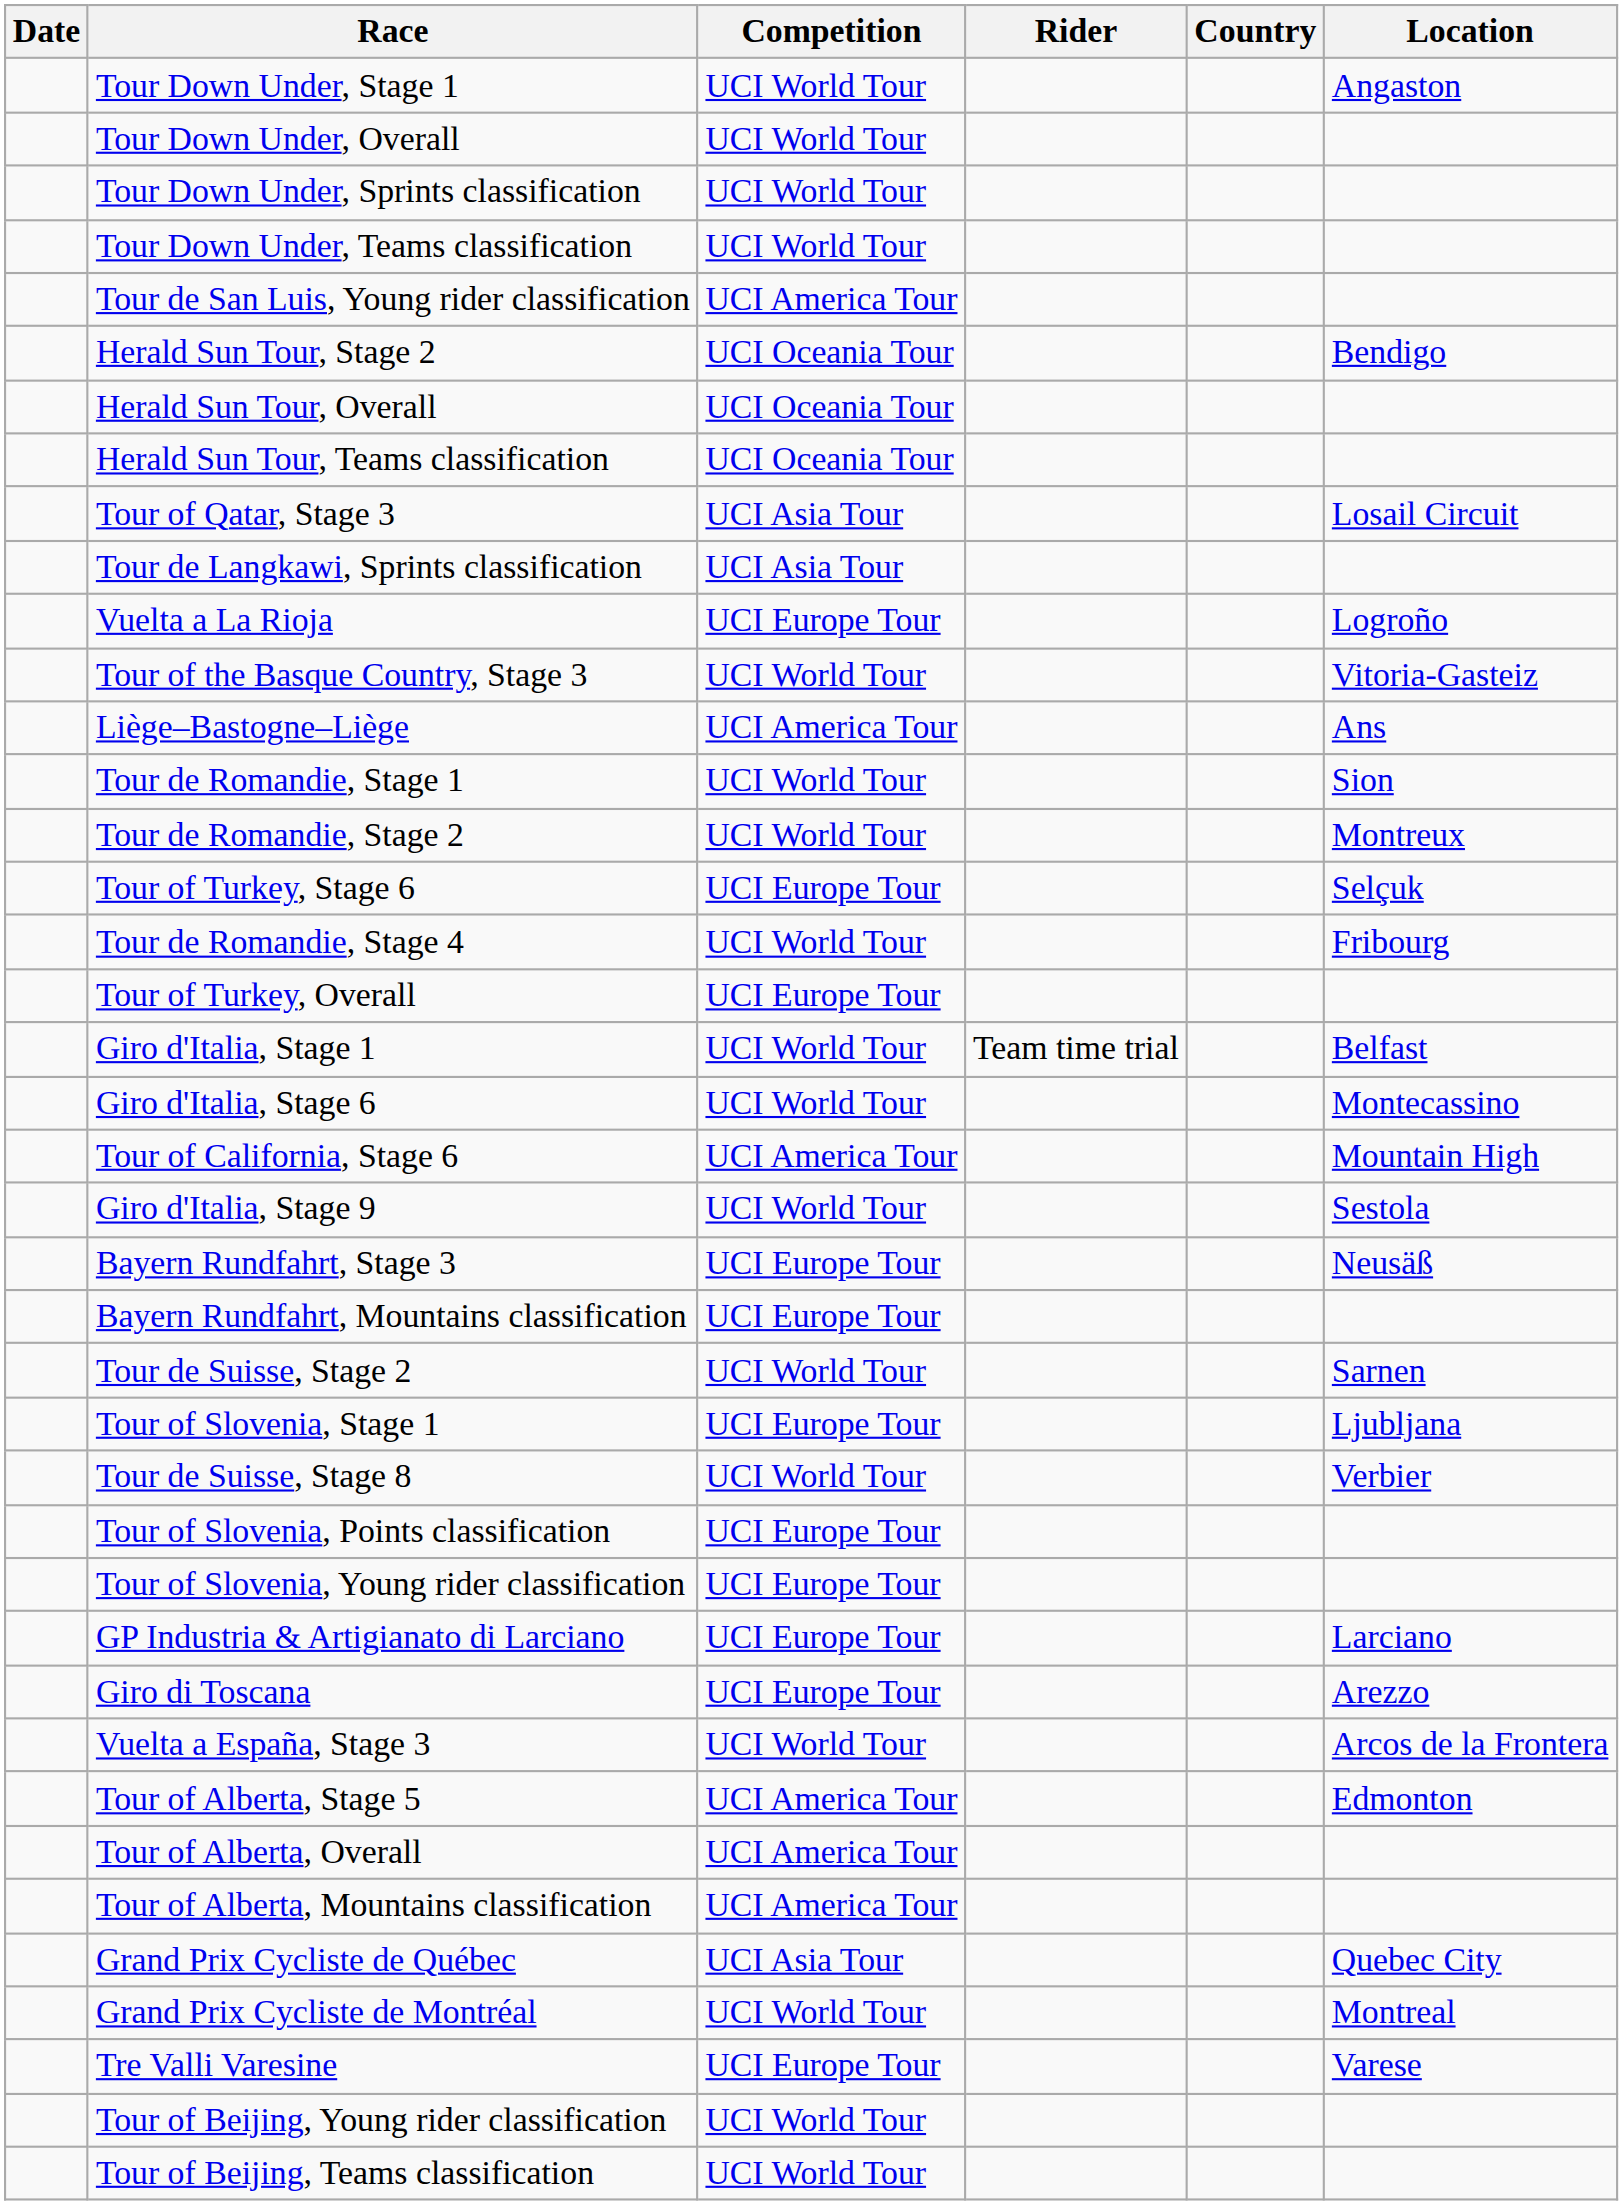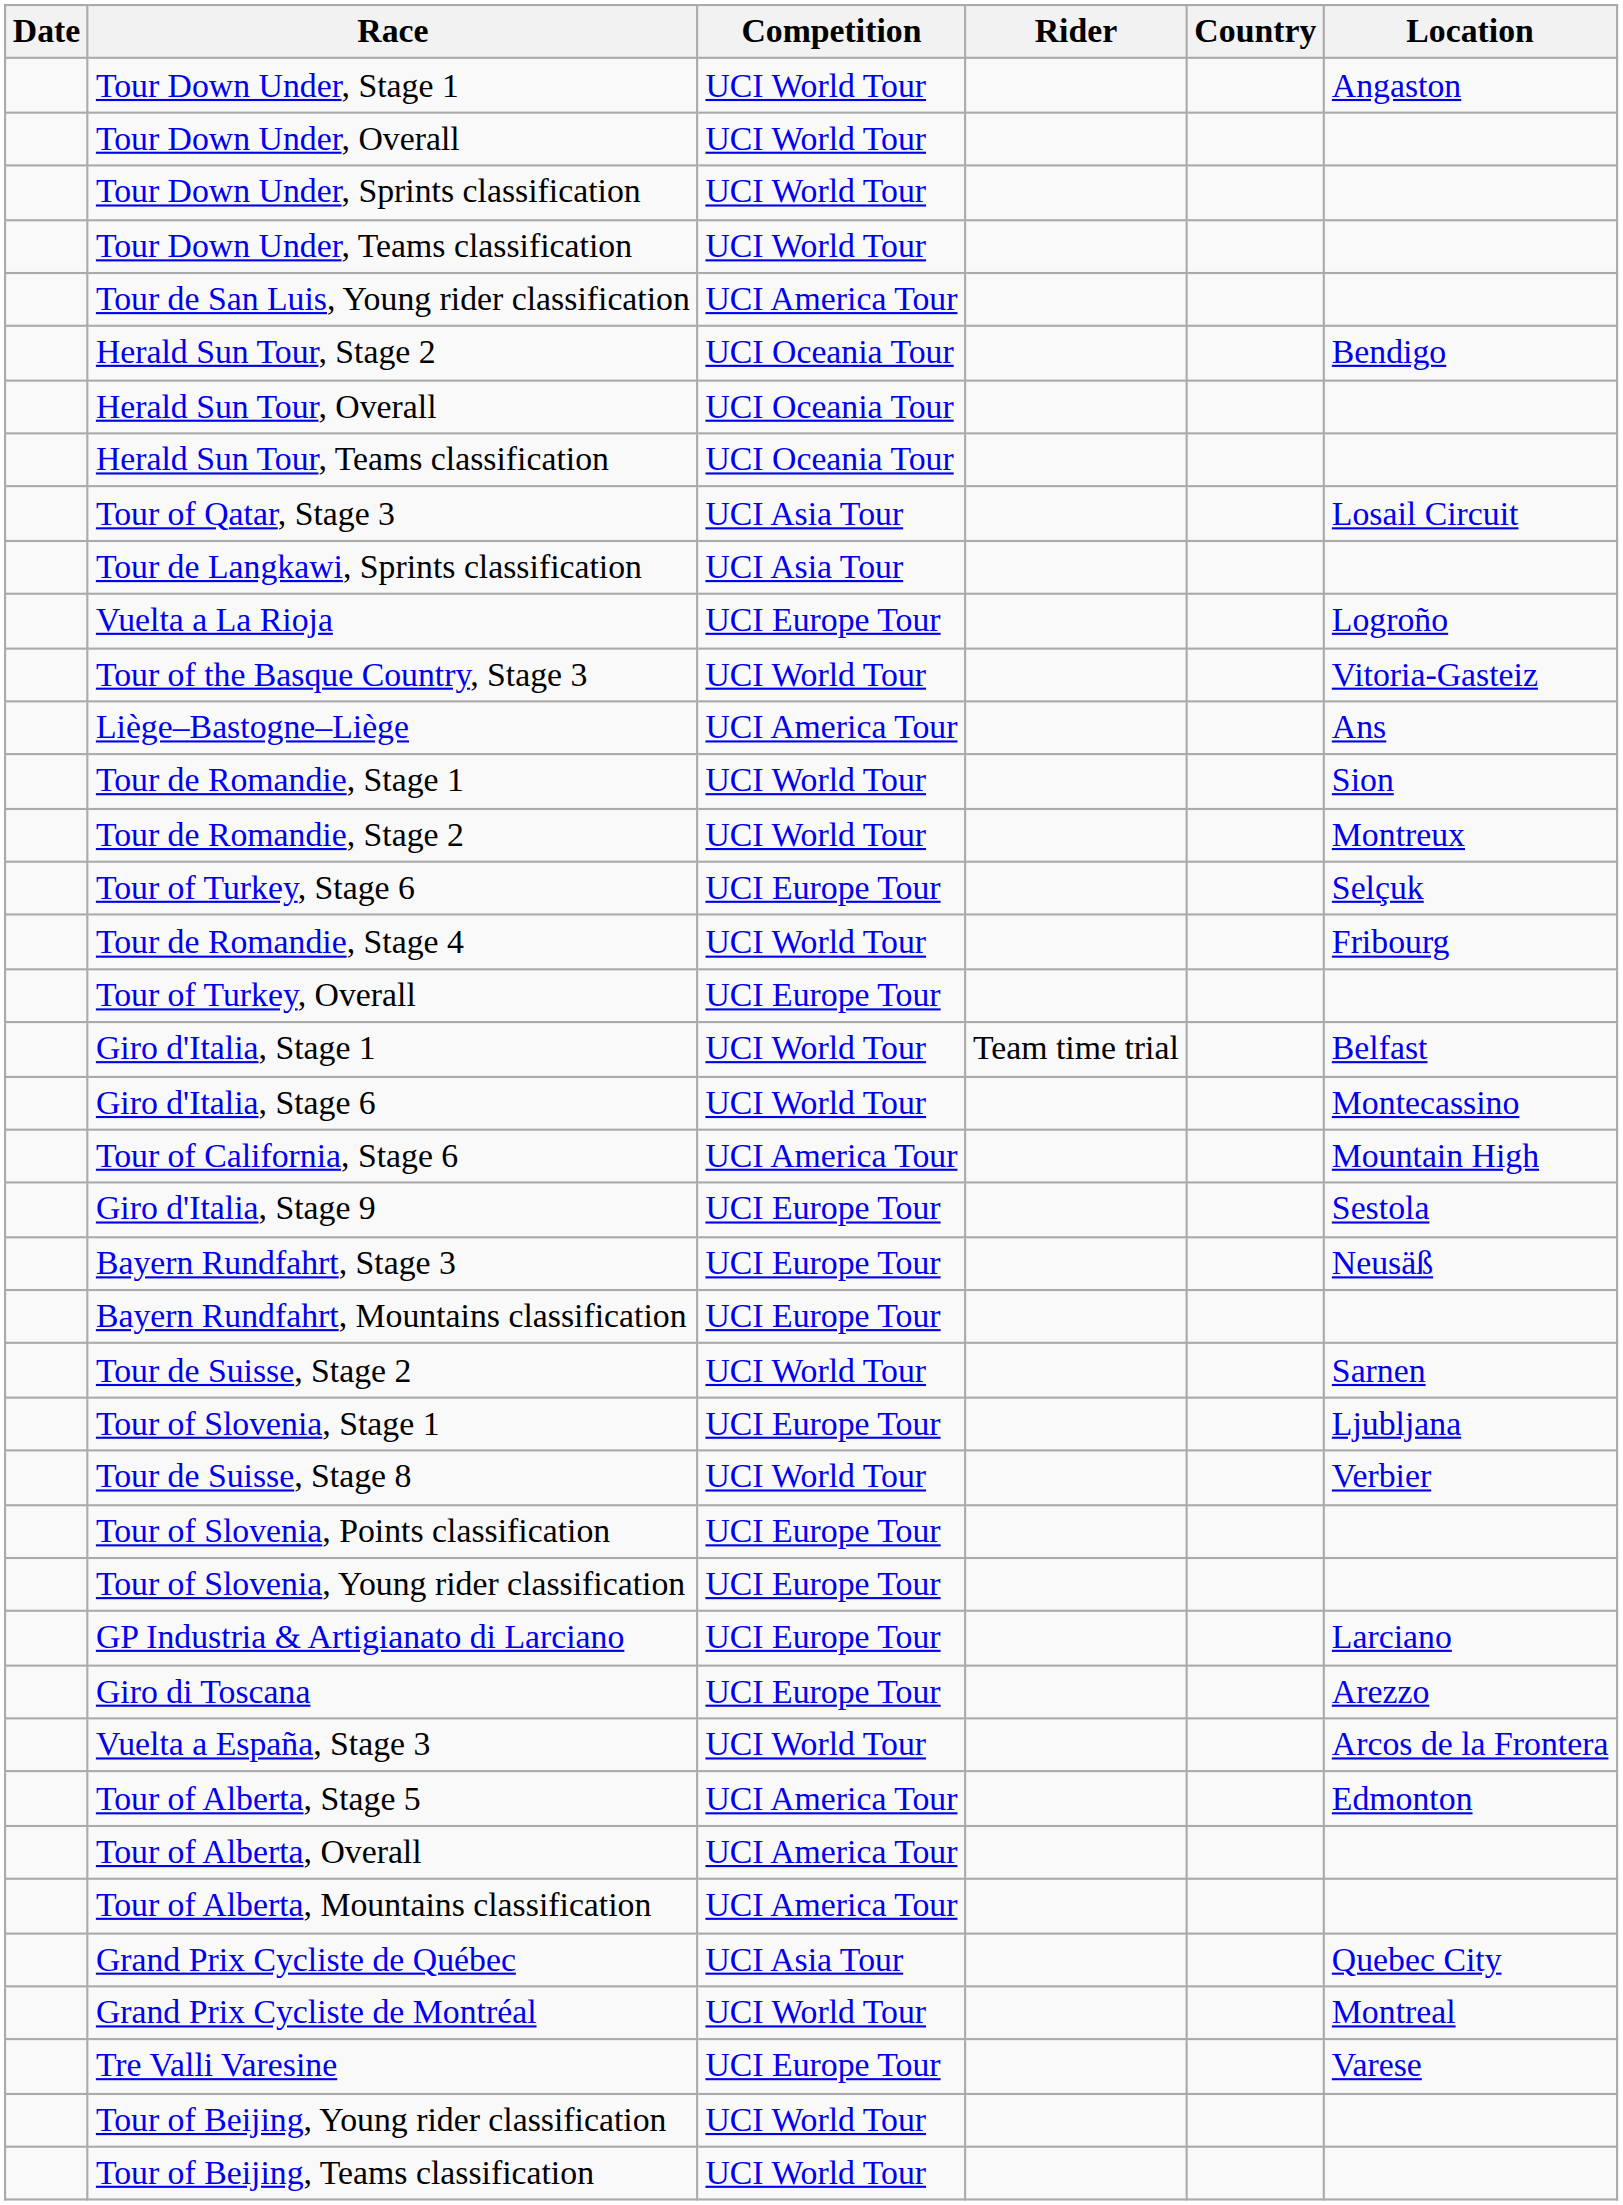 <table class="wikitable sortable">
 <tr>
 <th>Date</th>
 <th>Race</th>
 <th>Competition</th>
 <th>Rider</th>
 <th>Country</th>
 <th>Location</th>
 </tr>
 <tr>
 <td></td>
 <td><a href='#'>Tour Down Under</a>, Stage 1</td>
 <td><a href='#'>UCI World Tour</a></td>
 <td></td>
 <td></td>
 <td><a href='#'>Angaston</a></td>
 </tr>
 <tr>
 <td></td>
 <td><a href='#'>Tour Down Under</a>, Overall</td>
 <td><a href='#'>UCI World Tour</a></td>
 <td></td>
 <td></td>
 <td></td>
 </tr>
 <tr>
 <td></td>
 <td><a href='#'>Tour Down Under</a>, Sprints classification</td>
 <td><a href='#'>UCI World Tour</a></td>
 <td></td>
 <td></td>
 <td></td>
 </tr>
 <tr>
 <td></td>
 <td><a href='#'>Tour Down Under</a>, Teams classification</td>
 <td><a href='#'>UCI World Tour</a></td>
 <td align="center"></td>
 <td></td>
 <td></td>
 </tr>
 <tr>
 <td></td>
 <td><a href='#'>Tour de San Luis</a>, Young rider classification</td>
 <td><a href='#'>UCI America Tour</a></td>
 <td></td>
 <td></td>
 <td></td>
 </tr>
 <tr>
 <td></td>
 <td><a href='#'>Herald Sun Tour</a>, Stage 2</td>
 <td><a href='#'>UCI Oceania Tour</a></td>
 <td></td>
 <td></td>
 <td><a href='#'>Bendigo</a></td>
 </tr>
 <tr>
 <td></td>
 <td><a href='#'>Herald Sun Tour</a>, Overall</td>
 <td><a href='#'>UCI Oceania Tour</a></td>
 <td></td>
 <td></td>
 <td></td>
 </tr>
 <tr>
 <td></td>
 <td><a href='#'>Herald Sun Tour</a>, Teams classification</td>
 <td><a href='#'>UCI Oceania Tour</a></td>
 <td align="center"></td>
 <td></td>
 <td></td>
 </tr>
 <tr>
 <td></td>
 <td><a href='#'>Tour of Qatar</a>, Stage 3</td>
 <td><a href='#'>UCI Asia Tour</a></td>
 <td></td>
 <td></td>
 <td><a href='#'>Losail Circuit</a></td>
 </tr>
 <tr>
 <td></td>
 <td><a href='#'>Tour de Langkawi</a>, Sprints classification</td>
 <td><a href='#'>UCI Asia Tour</a></td>
 <td></td>
 <td></td>
 <td></td>
 </tr>
 <tr>
 <td></td>
 <td><a href='#'>Vuelta a La Rioja</a></td>
 <td><a href='#'>UCI Europe Tour</a></td>
 <td></td>
 <td></td>
 <td><a href='#'>Logroño</a></td>
 </tr>
 <tr>
 <td></td>
 <td><a href='#'>Tour of the Basque Country</a>, Stage 3</td>
 <td><a href='#'>UCI World Tour</a></td>
 <td></td>
 <td></td>
 <td><a href='#'>Vitoria-Gasteiz</a></td>
 </tr>
 <tr>
 <td></td>
 <td><a href='#'>Liège–Bastogne–Liège</a></td>
 <td><a href='#'>UCI America Tour</a></td>
 <td></td>
 <td></td>
 <td><a href='#'>Ans</a></td>
 </tr>
 <tr>
 <td></td>
 <td><a href='#'>Tour de Romandie</a>, Stage 1</td>
 <td><a href='#'>UCI World Tour</a></td>
 <td></td>
 <td></td>
 <td><a href='#'>Sion</a></td>
 </tr>
 <tr>
 <td></td>
 <td><a href='#'>Tour de Romandie</a>, Stage 2</td>
 <td><a href='#'>UCI World Tour</a></td>
 <td></td>
 <td></td>
 <td><a href='#'>Montreux</a></td>
 </tr>
 <tr>
 <td></td>
 <td><a href='#'>Tour of Turkey</a>, Stage 6</td>
 <td><a href='#'>UCI Europe Tour</a></td>
 <td></td>
 <td></td>
 <td><a href='#'>Selçuk</a></td>
 </tr>
 <tr>
 <td></td>
 <td><a href='#'>Tour de Romandie</a>, Stage 4</td>
 <td><a href='#'>UCI World Tour</a></td>
 <td></td>
 <td></td>
 <td><a href='#'>Fribourg</a></td>
 </tr>
 <tr>
 <td></td>
 <td><a href='#'>Tour of Turkey</a>, Overall</td>
 <td><a href='#'>UCI Europe Tour</a></td>
 <td></td>
 <td></td>
 <td></td>
 </tr>
 <tr>
 <td></td>
 <td><a href='#'>Giro d'Italia</a>, Stage 1</td>
 <td><a href='#'>UCI World Tour</a></td>
 <td>Team time trial</td>
 <td></td>
 <td><a href='#'>Belfast</a></td>
 </tr>
 <tr>
 <td></td>
 <td><a href='#'>Giro d'Italia</a>, Stage 6</td>
 <td><a href='#'>UCI World Tour</a></td>
 <td></td>
 <td></td>
 <td><a href='#'>Montecassino</a></td>
 </tr>
 <tr>
 <td></td>
 <td><a href='#'>Tour of California</a>, Stage 6</td>
 <td><a href='#'>UCI America Tour</a></td>
 <td></td>
 <td></td>
 <td><a href='#'>Mountain High</a></td>
 </tr>
 <tr>
 <td></td>
 <td><a href='#'>Giro d'Italia</a>, Stage 9</td>
-<td><a href='#'>UCI World Tour</a></td>
+<td><a href='#'>UCI Europe Tour</a></td>
 <td></td>
 <td></td>
 <td><a href='#'>Sestola</a></td>
 </tr>
 <tr>
 <td></td>
 <td><a href='#'>Bayern Rundfahrt</a>, Stage 3</td>
 <td><a href='#'>UCI Europe Tour</a></td>
 <td></td>
 <td></td>
 <td><a href='#'>Neusäß</a></td>
 </tr>
 <tr>
 <td></td>
 <td><a href='#'>Bayern Rundfahrt</a>, Mountains classification</td>
 <td><a href='#'>UCI Europe Tour</a></td>
 <td></td>
 <td></td>
 <td></td>
 </tr>
 <tr>
 <td></td>
 <td><a href='#'>Tour de Suisse</a>, Stage 2</td>
 <td><a href='#'>UCI World Tour</a></td>
 <td></td>
 <td></td>
 <td><a href='#'>Sarnen</a></td>
 </tr>
 <tr>
 <td></td>
 <td><a href='#'>Tour of Slovenia</a>, Stage 1</td>
 <td><a href='#'>UCI Europe Tour</a></td>
 <td></td>
 <td></td>
 <td><a href='#'>Ljubljana</a></td>
 </tr>
 <tr>
 <td></td>
 <td><a href='#'>Tour de Suisse</a>, Stage 8</td>
 <td><a href='#'>UCI World Tour</a></td>
 <td></td>
 <td></td>
 <td><a href='#'>Verbier</a></td>
 </tr>
 <tr>
 <td></td>
 <td><a href='#'>Tour of Slovenia</a>, Points classification</td>
 <td><a href='#'>UCI Europe Tour</a></td>
 <td></td>
 <td></td>
 <td></td>
 </tr>
 <tr>
 <td></td>
 <td><a href='#'>Tour of Slovenia</a>, Young rider classification</td>
 <td><a href='#'>UCI Europe Tour</a></td>
 <td></td>
 <td></td>
 <td></td>
 </tr>
 <tr>
 <td></td>
 <td><a href='#'>GP Industria & Artigianato di Larciano</a></td>
 <td><a href='#'>UCI Europe Tour</a></td>
 <td></td>
 <td></td>
 <td><a href='#'>Larciano</a></td>
 </tr>
 <tr>
 <td></td>
 <td><a href='#'>Giro di Toscana</a></td>
 <td><a href='#'>UCI Europe Tour</a></td>
 <td></td>
 <td></td>
 <td><a href='#'>Arezzo</a></td>
 </tr>
 <tr>
 <td></td>
 <td><a href='#'>Vuelta a España</a>, Stage 3</td>
 <td><a href='#'>UCI World Tour</a></td>
 <td></td>
 <td></td>
 <td><a href='#'>Arcos de la Frontera</a></td>
 </tr>
 <tr>
 <td></td>
 <td><a href='#'>Tour of Alberta</a>, Stage 5</td>
 <td><a href='#'>UCI America Tour</a></td>
 <td></td>
 <td></td>
 <td><a href='#'>Edmonton</a></td>
 </tr>
 <tr>
 <td></td>
 <td><a href='#'>Tour of Alberta</a>, Overall</td>
 <td><a href='#'>UCI America Tour</a></td>
 <td></td>
 <td></td>
 <td></td>
 </tr>
 <tr>
 <td></td>
 <td><a href='#'>Tour of Alberta</a>, Mountains classification</td>
 <td><a href='#'>UCI America Tour</a></td>
 <td></td>
 <td></td>
 <td></td>
 </tr>
 <tr>
 <td></td>
 <td><a href='#'>Grand Prix Cycliste de Québec</a></td>
 <td><a href='#'>UCI Asia Tour</a></td>
 <td></td>
 <td></td>
 <td><a href='#'>Quebec City</a></td>
 </tr>
 <tr>
 <td></td>
 <td><a href='#'>Grand Prix Cycliste de Montréal</a></td>
 <td><a href='#'>UCI World Tour</a></td>
 <td></td>
 <td></td>
 <td><a href='#'>Montreal</a></td>
 </tr>
 <tr>
 <td></td>
 <td><a href='#'>Tre Valli Varesine</a></td>
 <td><a href='#'>UCI Europe Tour</a></td>
 <td></td>
 <td></td>
 <td><a href='#'>Varese</a></td>
 </tr>
 <tr>
 <td></td>
 <td><a href='#'>Tour of Beijing</a>, Young rider classification</td>
 <td><a href='#'>UCI World Tour</a></td>
 <td></td>
 <td></td>
 <td></td>
 </tr>
 <tr>
 <td></td>
 <td><a href='#'>Tour of Beijing</a>, Teams classification</td>
 <td><a href='#'>UCI World Tour</a></td>
 <td align="center"></td>
 <td></td>
 <td></td>
 </tr>
 </table>
